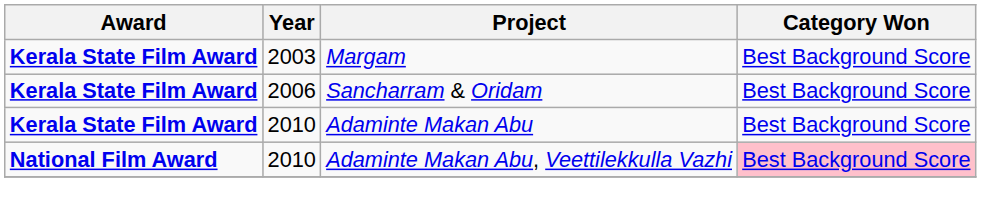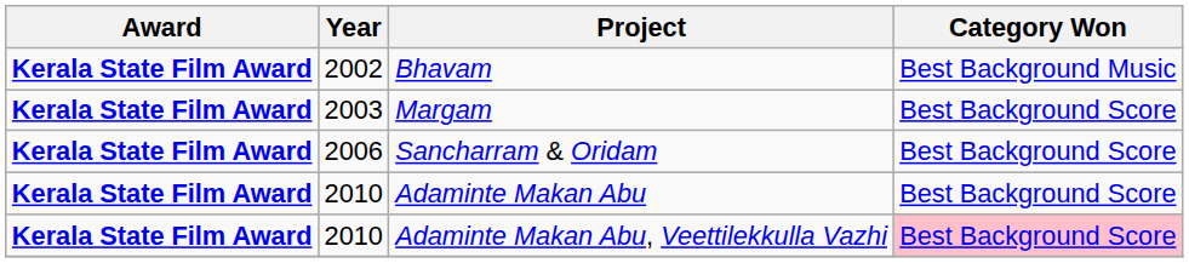 <table class="wikitable" style="font-size: 90%;">
 <tr>
 <th>Award</th>
 <th>Year</th>
 <th>Project</th>
 <th>Category Won</th>
+</tr>
+<tr>
+<td><strong><a href='#'>Kerala State Film Award</a></strong></td>
+<td>2002</td>
+<td><em><a href='#'>Bhavam</a></em></td>
+<td><a href='#'>Best Background Music</a></td>
 </tr>
 <tr>
 <td><strong><a href='#'>Kerala State Film Award</a></strong></td>
 <td>2003</td>
 <td><em><a href='#'>Margam</a></em></td>
 <td><a href='#'>Best Background Score</a></td>
 </tr>
 <tr>
 <td><strong><a href='#'>Kerala State Film Award</a></strong></td>
 <td>2006</td>
 <td><em><a href='#'>Sancharram</a></em>  & <em><a href='#'>Oridam</a></em></td>
 <td><a href='#'>Best Background Score</a></td>
 </tr>
 <tr>
 <td><strong><a href='#'>Kerala State Film Award</a></strong></td>
 <td>2010</td>
 <td><em><a href='#'>Adaminte Makan Abu</a></em></td>
 <td><a href='#'>Best Background Score</a></td>
 </tr>
 <tr>
-<td><strong><a href='#'>National Film Award</a></strong></td>
+<td><strong><a href='#'>Kerala State Film Award</a></strong></td>
 <td>2010</td>
 <td><em><a href='#'>Adaminte Makan Abu</a></em>, <em><a href='#'>Veettilekkulla Vazhi</a></em></td>
 <td style="background: pink;"><a href='#'>Best Background Score</a></td>
 </tr>
 <tr>
 </tr>
 </table>
